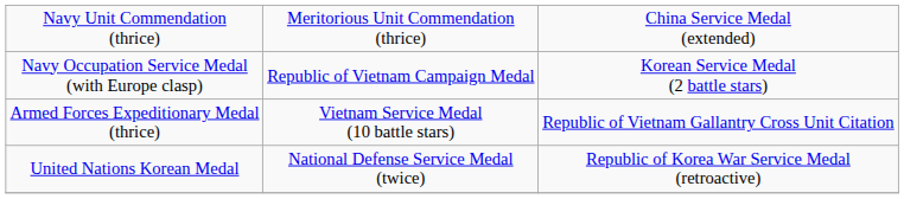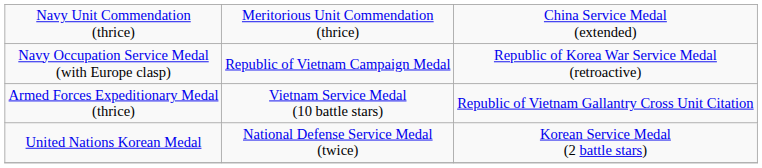 <table class="wikitable" style="margin:1em auto; text-align:center;">
 <tr>
 <td><a href='#'>Navy Unit Commendation</a><br>(thrice)</td>
 <td><a href='#'>Meritorious Unit Commendation</a><br>(thrice)</td>
 <td><a href='#'>China Service Medal</a><br>(extended)</td>
 </tr>
 <tr>
 <td><a href='#'>Navy Occupation Service Medal</a><br>(with Europe clasp)</td>
 <td><a href='#'>Republic of Vietnam Campaign Medal</a></td>
-<td><a href='#'>Korean Service Medal</a><br>(2 <a href='#'>battle stars</a>)</td>
+<td><a href='#'>Republic of Korea War Service Medal</a><br>(retroactive)</td>
 </tr>
 <tr>
 <td><a href='#'>Armed Forces Expeditionary Medal</a><br>(thrice)</td>
 <td><a href='#'>Vietnam Service Medal</a><br>(10 battle stars)</td>
 <td><a href='#'>Republic of Vietnam Gallantry Cross Unit Citation</a></td>
 </tr>
 <tr>
 <td><a href='#'>United Nations Korean Medal</a></td>
 <td><a href='#'>National Defense Service Medal</a><br>(twice)</td>
-<td><a href='#'>Republic of Korea War Service Medal</a><br>(retroactive)</td>
+<td><a href='#'>Korean Service Medal</a><br>(2 <a href='#'>battle stars</a>)</td>
 </tr>
 <tr>
 </tr>
 </table>
